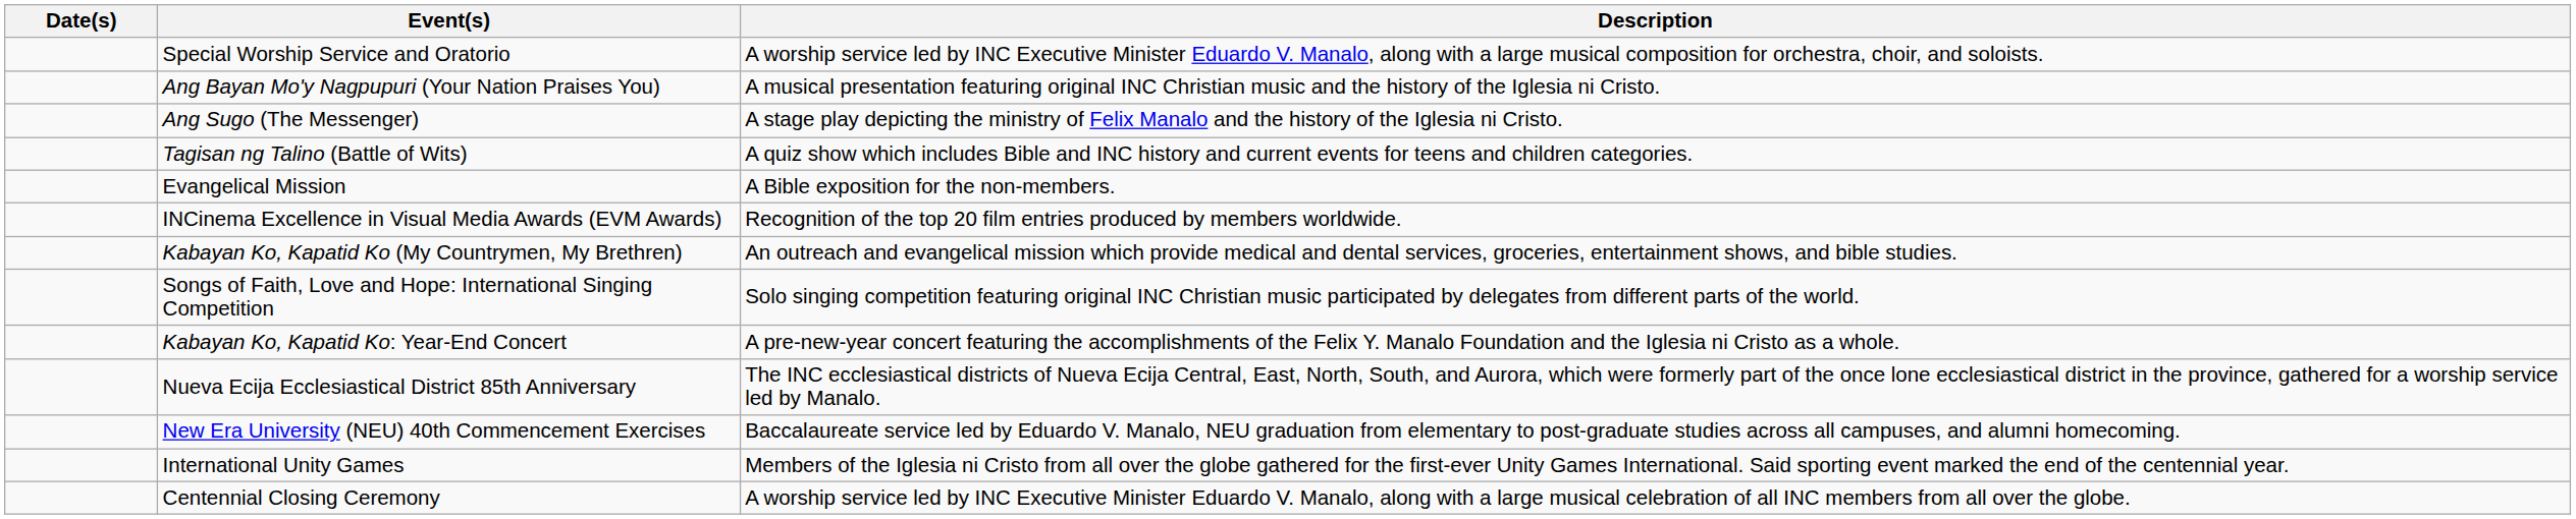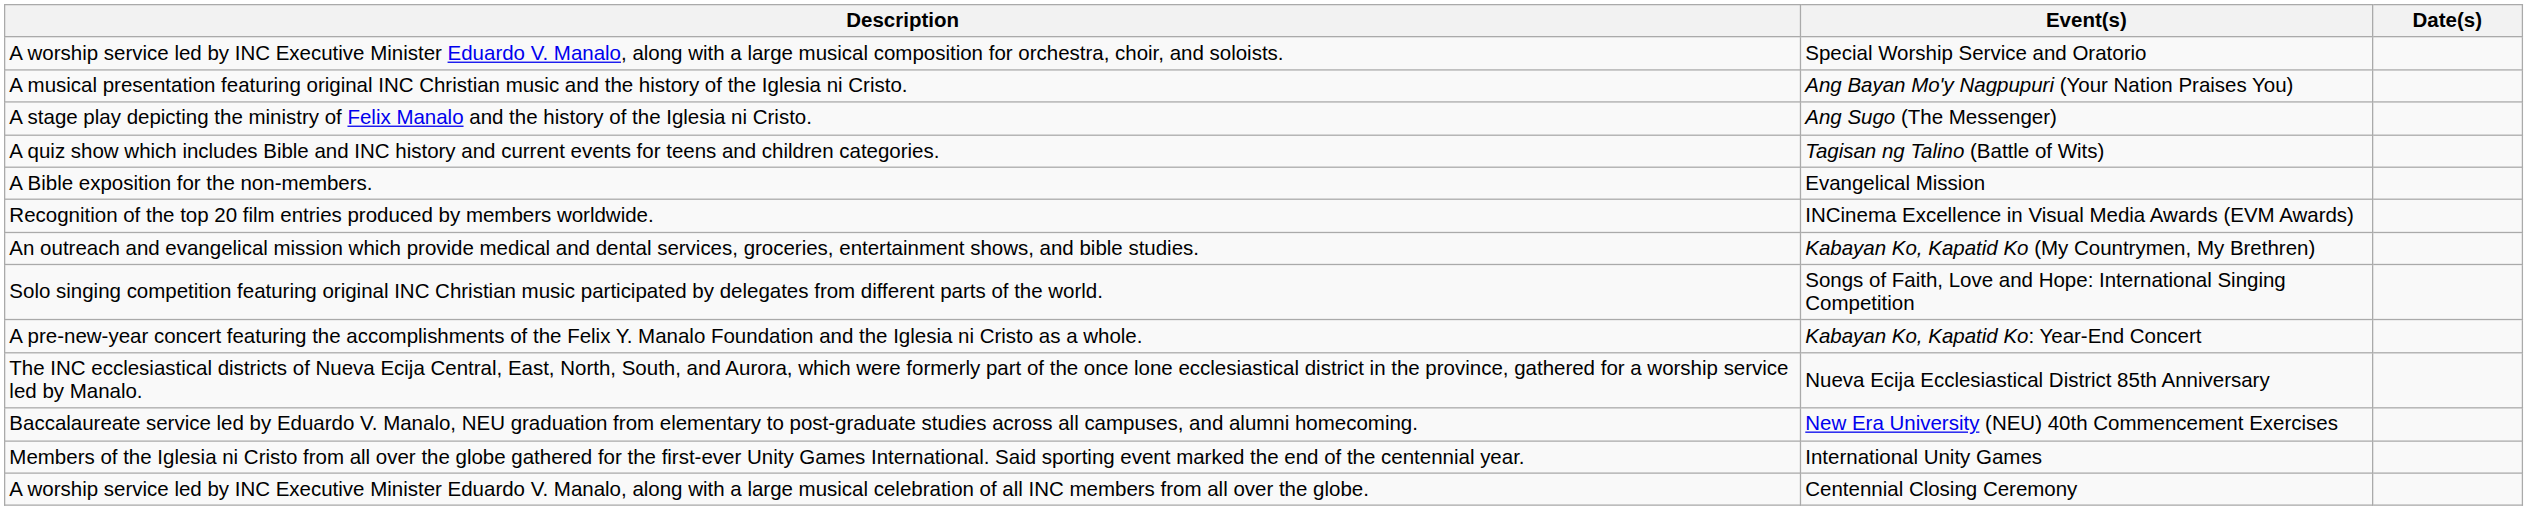 <table class="wikitable sortable">
 <tr>
+<th class="unsortable">Description</th>
+<th>Event(s)</th>
 <th width="110">Date(s)</th>
-<th>Event(s)</th>
-<th class="unsortable">Description</th>
 </tr>
 <tr>
+<td>A worship service led by INC Executive Minister <a href='#'>Eduardo V. Manalo</a>, along with a large musical composition for orchestra, choir, and soloists.</td>
+<td>Special Worship Service and Oratorio</td>
 <td></td>
-<td>Special Worship Service and Oratorio</td>
-<td>A worship service led by INC Executive Minister <a href='#'>Eduardo V. Manalo</a>, along with a large musical composition for orchestra, choir, and soloists.</td>
 </tr>
 <tr>
+<td>A musical presentation featuring original INC Christian music and the history of the Iglesia ni Cristo.</td>
+<td><em>Ang Bayan Mo'y Nagpupuri</em> (Your Nation Praises You)</td>
 <td></td>
-<td><em>Ang Bayan Mo'y Nagpupuri</em> (Your Nation Praises You)</td>
-<td>A musical presentation featuring original INC Christian music and the history of the Iglesia ni Cristo.</td>
 </tr>
 <tr>
+<td>A stage play depicting the ministry of <a href='#'>Felix Manalo</a> and the history of the Iglesia ni Cristo.</td>
+<td><em>Ang Sugo</em> (The Messenger)</td>
 <td></td>
-<td><em>Ang Sugo</em> (The Messenger)</td>
-<td>A stage play depicting the ministry of <a href='#'>Felix Manalo</a> and the history of the Iglesia ni Cristo.</td>
 </tr>
 <tr>
+<td>A quiz show which includes Bible and INC history and current events for teens and children categories.</td>
+<td><em>Tagisan ng Talino</em> (Battle of Wits)</td>
 <td></td>
-<td><em>Tagisan ng Talino</em> (Battle of Wits)</td>
-<td>A quiz show which includes Bible and INC history and current events for teens and children categories.</td>
 </tr>
 <tr>
+<td>A Bible exposition for the non-members.</td>
+<td>Evangelical Mission</td>
 <td></td>
-<td>Evangelical Mission</td>
-<td>A Bible exposition for the non-members.</td>
 </tr>
 <tr>
+<td>Recognition of the top 20 film entries produced by members worldwide.</td>
+<td>INCinema Excellence in Visual Media Awards (EVM Awards)</td>
 <td></td>
-<td>INCinema Excellence in Visual Media Awards (EVM Awards)</td>
-<td>Recognition of the top 20 film entries produced by members worldwide.</td>
 </tr>
 <tr>
+<td>An outreach and evangelical mission which provide medical and dental services, groceries, entertainment shows, and bible studies.</td>
+<td><em>Kabayan Ko, Kapatid Ko</em> (My Countrymen, My Brethren)</td>
 <td></td>
-<td><em>Kabayan Ko, Kapatid Ko</em> (My Countrymen, My Brethren)</td>
-<td>An outreach and evangelical mission which provide medical and dental services, groceries, entertainment shows, and bible studies.</td>
 </tr>
 <tr>
+<td>Solo singing competition featuring original INC Christian music participated by delegates from different parts of the world.</td>
+<td>Songs of Faith, Love and Hope: International Singing Competition</td>
 <td></td>
-<td>Songs of Faith, Love and Hope: International Singing Competition</td>
-<td>Solo singing competition featuring original INC Christian music participated by delegates from different parts of the world.</td>
 </tr>
 <tr>
+<td>A pre-new-year concert featuring the accomplishments of the Felix Y. Manalo Foundation and the Iglesia ni Cristo as a whole.</td>
+<td><em>Kabayan Ko, Kapatid Ko</em>: Year-End Concert</td>
 <td></td>
-<td><em>Kabayan Ko, Kapatid Ko</em>: Year-End Concert</td>
-<td>A pre-new-year concert featuring the accomplishments of the Felix Y. Manalo Foundation and the Iglesia ni Cristo as a whole.</td>
 </tr>
 <tr>
+<td>The INC ecclesiastical districts of Nueva Ecija Central, East, North, South, and Aurora, which were formerly part of the once lone ecclesiastical district in the province, gathered for a worship service led by Manalo.</td>
+<td>Nueva Ecija Ecclesiastical District 85th Anniversary</td>
 <td></td>
-<td>Nueva Ecija Ecclesiastical District 85th Anniversary</td>
-<td>The INC ecclesiastical districts of Nueva Ecija Central, East, North, South, and Aurora, which were formerly part of the once lone ecclesiastical district in the province, gathered for a worship service led by Manalo.</td>
 </tr>
 <tr>
+<td>Baccalaureate service led by Eduardo V. Manalo, NEU graduation from elementary to post-graduate studies across all campuses, and alumni homecoming.</td>
+<td><a href='#'>New Era University</a> (NEU) 40th Commencement Exercises</td>
 <td></td>
-<td><a href='#'>New Era University</a> (NEU) 40th Commencement Exercises</td>
-<td>Baccalaureate service led by Eduardo V. Manalo, NEU graduation from elementary to post-graduate studies across all campuses, and alumni homecoming.</td>
 </tr>
 <tr>
+<td>Members of the Iglesia ni Cristo from all over the globe gathered for the first-ever Unity Games International. Said sporting event marked the end of the centennial year.</td>
+<td>International Unity Games</td>
 <td></td>
-<td>International Unity Games</td>
-<td>Members of the Iglesia ni Cristo from all over the globe gathered for the first-ever Unity Games International. Said sporting event marked the end of the centennial year.</td>
 </tr>
 <tr>
+<td>A worship service led by INC Executive Minister Eduardo V. Manalo, along with a large musical celebration of all INC members from all over the globe.</td>
+<td>Centennial Closing Ceremony</td>
 <td></td>
-<td>Centennial Closing Ceremony</td>
-<td>A worship service led by INC Executive Minister Eduardo V. Manalo, along with a large musical celebration of all INC members from all over the globe.</td>
 </tr>
 </table>
